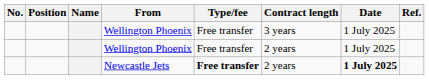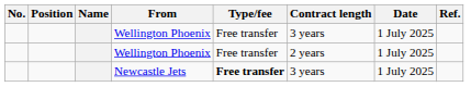 <table class="wikitable plainrowheaders sortable" style="text-align:center; text-align:left">
 <tr>
 <th>No.</th>
 <th>Position</th>
 <th>Name</th>
 <th>From</th>
 <th>Type/fee</th>
 <th>Contract length</th>
 <th>Date</th>
 <th>Ref.</th>
 </tr>
 <tr>
 <td></td>
 <td></td>
 <th scope="row"></th>
 <td><a href='#'>Wellington Phoenix</a></td>
 <td>Free transfer</td>
 <td>3 years</td>
 <td>1 July 2025</td>
 <td></td>
 </tr>
 <tr>
 <td></td>
 <td></td>
 <th scope="row"></th>
 <td><a href='#'>Wellington Phoenix</a></td>
 <td>Free transfer</td>
 <td>2 years</td>
 <td>1 July 2025</td>
 <td></td>
 </tr>
 <tr>
 <td></td>
 <td></td>
 <th scope="row"></th>
 <td><a href='#'>Newcastle Jets</a></td>
 <td><strong>Free transfer</strong></td>
-<td>2 years</td>
-<td><strong>1 July 2025</strong></td>
+<td>3 years</td>
+<td>1 July 2025</td>
 <td></td>
 </tr>
 </table>
